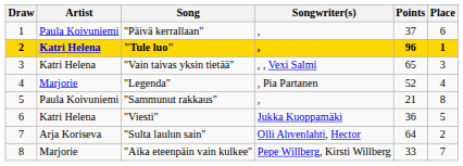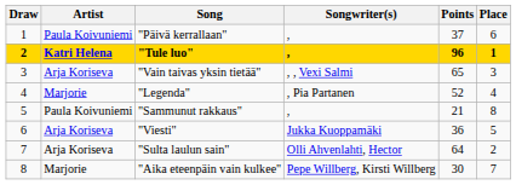 <table class="sortable wikitable" style="margin: 1em auto 1em auto; text-align:center">
 <tr>
 <th>Draw</th>
 <th>Artist</th>
 <th>Song</th>
 <th>Songwriter(s)</th>
 <th>Points</th>
 <th>Place</th>
 </tr>
 <tr>
 <td>1</td>
 <td align="left"><a href='#'>Paula Koivuniemi</a></td>
 <td align="left">"Päivä kerrallaan"</td>
 <td align="left">, </td>
 <td>37</td>
 <td>6</td>
 </tr>
 <tr style="background:gold; font-weight:bold;">
 <td>2</td>
 <td align="left"><a href='#'>Katri Helena</a></td>
 <td align="left">"Tule luo"</td>
 <td align="left">, </td>
 <td>96</td>
 <td>1</td>
 </tr>
 <tr>
 <td>3</td>
-<td align="left">Katri Helena</td>
+<td align="left"><a href='#'>Arja Koriseva</a></td>
 <td align="left">"Vain taivas yksin tietää"</td>
 <td align="left">, , <a href='#'>Vexi Salmi</a></td>
 <td>65</td>
 <td>3</td>
 </tr>
 <tr>
 <td>4</td>
 <td align="left"><a href='#'>Marjorie</a></td>
 <td align="left">"Legenda"</td>
 <td align="left">, Pia Partanen</td>
 <td>52</td>
 <td>4</td>
 </tr>
 <tr>
 <td>5</td>
 <td align="left">Paula Koivuniemi</td>
 <td align="left">"Sammunut rakkaus"</td>
 <td align="left">, </td>
 <td>21</td>
 <td>8</td>
 </tr>
 <tr>
 <td>6</td>
-<td align="left">Katri Helena</td>
+<td align="left"><a href='#'>Arja Koriseva</a></td>
 <td align="left">"Viesti"</td>
 <td align="left"><a href='#'>Jukka Kuoppamäki</a></td>
 <td>36</td>
 <td>5</td>
 </tr>
 <tr>
 <td>7</td>
 <td align="left">Arja Koriseva</td>
 <td align="left">"Sulta laulun sain"</td>
 <td align="left"><a href='#'>Olli Ahvenlahti</a>, <a href='#'>Hector</a></td>
 <td>64</td>
 <td>2</td>
 </tr>
 <tr>
 <td>8</td>
 <td align="left">Marjorie</td>
 <td align="left">"Aika eteenpäin vain kulkee"</td>
 <td align="left"><a href='#'>Pepe Willberg</a>, Kirsti Willberg</td>
-<td>33</td>
+<td>30</td>
 <td>7</td>
 </tr>
 </table>
